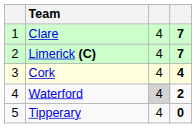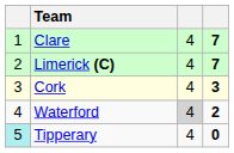 <table class="wikitable" style="text-align:center">
 <tr>
 <th width="20"></th>
 <th width="150" style="text-align:left;">Team</th>
 <th width="20"></th>
 <th width="20"></th>
 </tr>
 <tr style="background:#ccffcc">
 <td>1</td>
 <td align="left"> <a href='#'>Clare</a></td>
 <td>4</td>
 <td><strong>7</strong></td>
 </tr>
 <tr style="background:#ccffcc">
 <td>2</td>
 <td align="left"> <a href='#'>Limerick</a> <strong>(C)</strong></td>
 <td>4</td>
 <td><strong>7</strong></td>
 </tr>
 <tr style="background:#FFFFE0">
 <td>3</td>
 <td align="left"> <a href='#'>Cork</a></td>
 <td>4</td>
-<td><strong>4</strong></td>
+<td><strong>3</strong></td>
 </tr>
 <tr>
 <td>4</td>
 <td align="left"> <a href='#'>Waterford</a></td>
 <td style="background: lightgrey;">4</td>
 <td><strong>2</strong></td>
 </tr>
 <tr>
-<td>5</td>
+<td style="background: paleturquoise;">5</td>
 <td align="left"> <a href='#'>Tipperary</a></td>
 <td>4</td>
 <td><strong>0</strong></td>
 </tr>
 </table>
